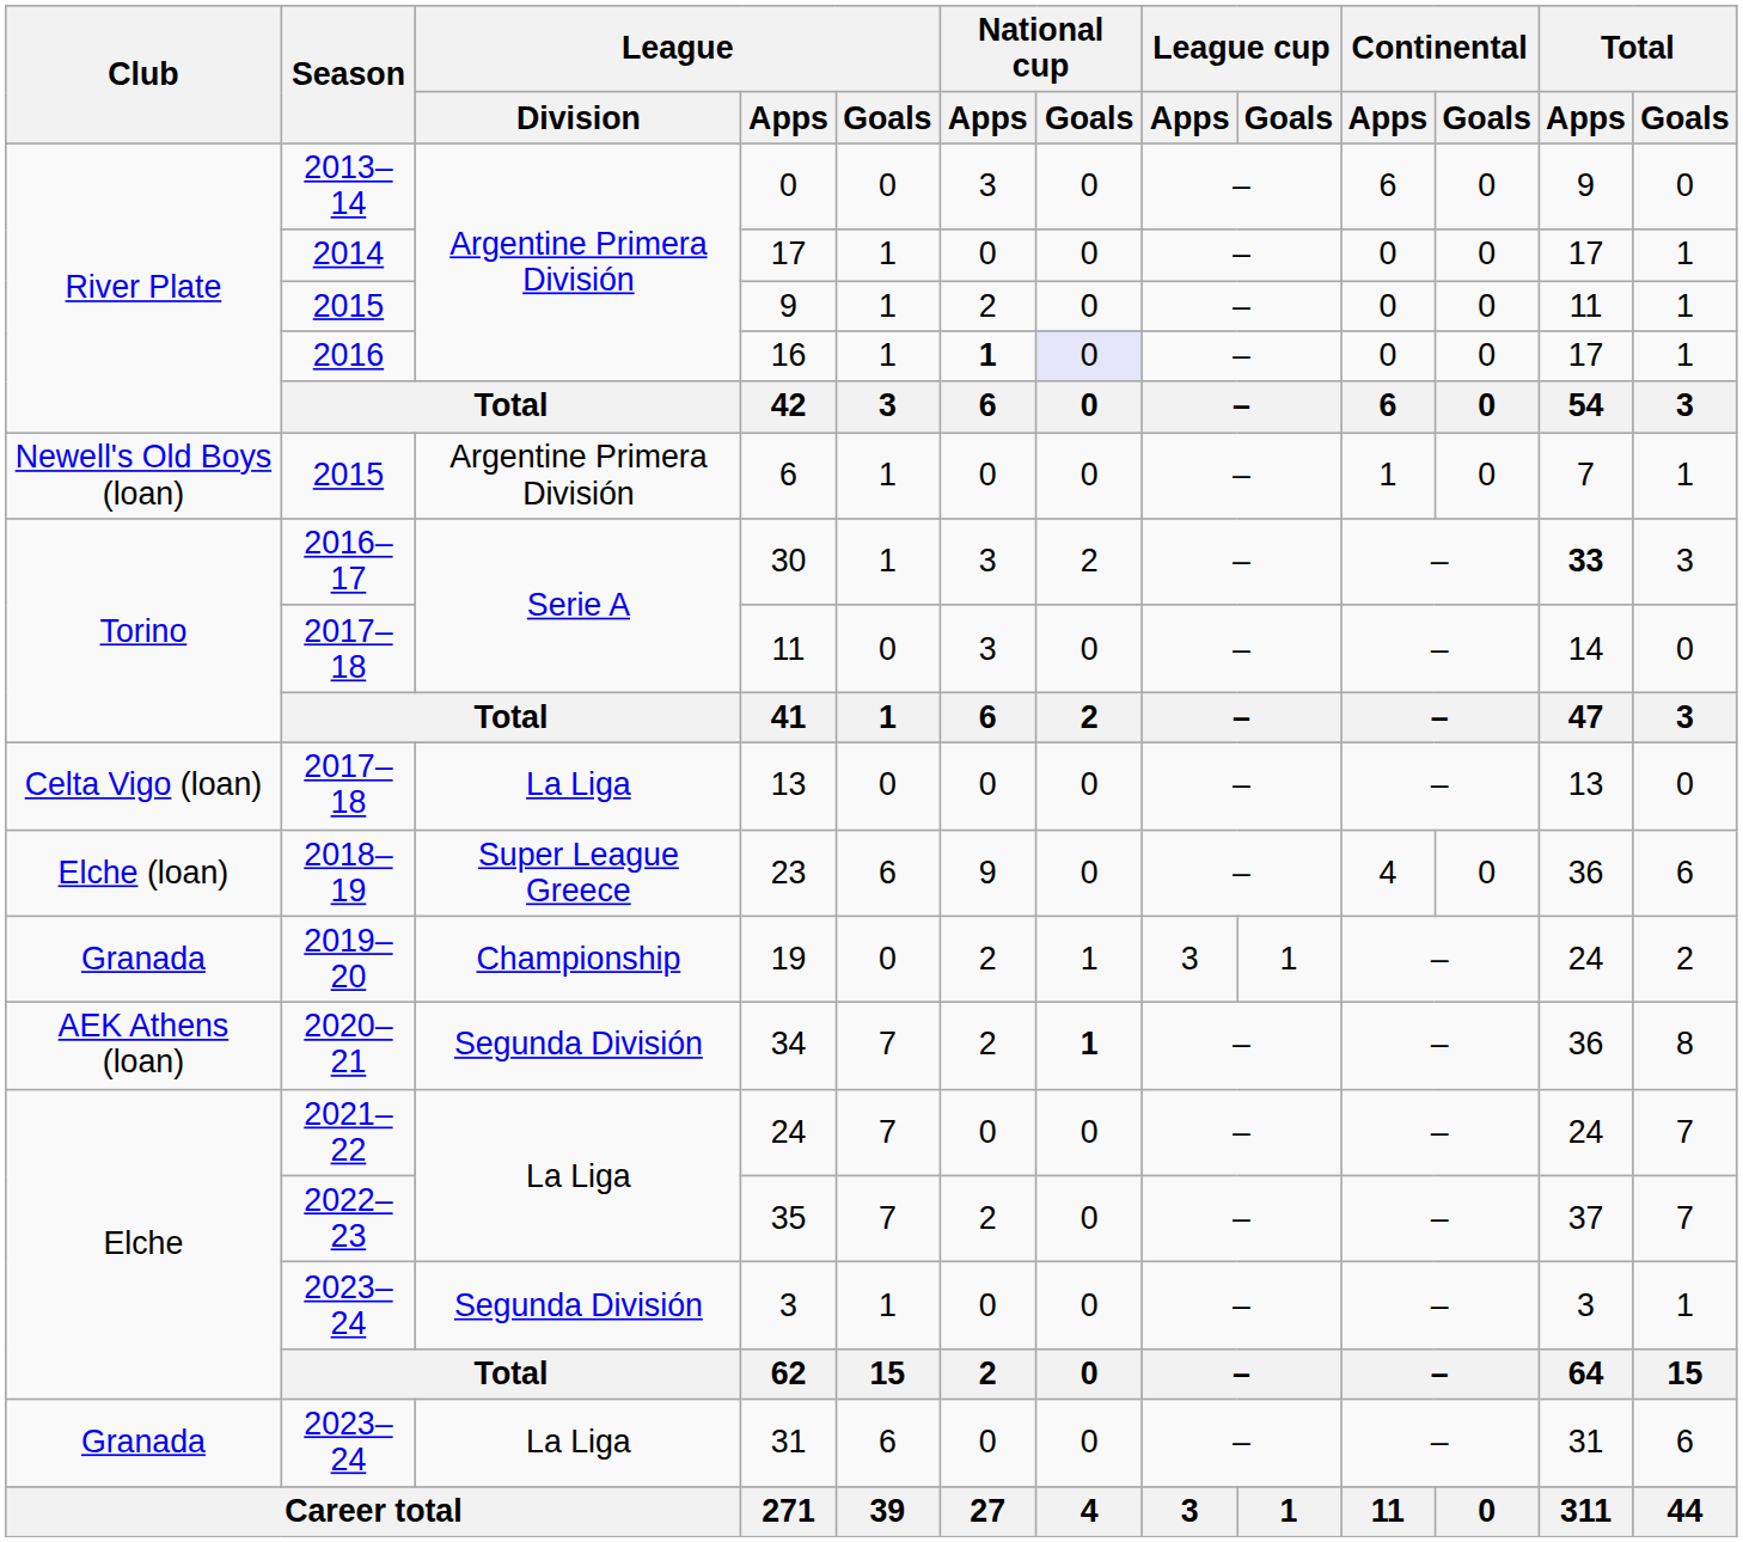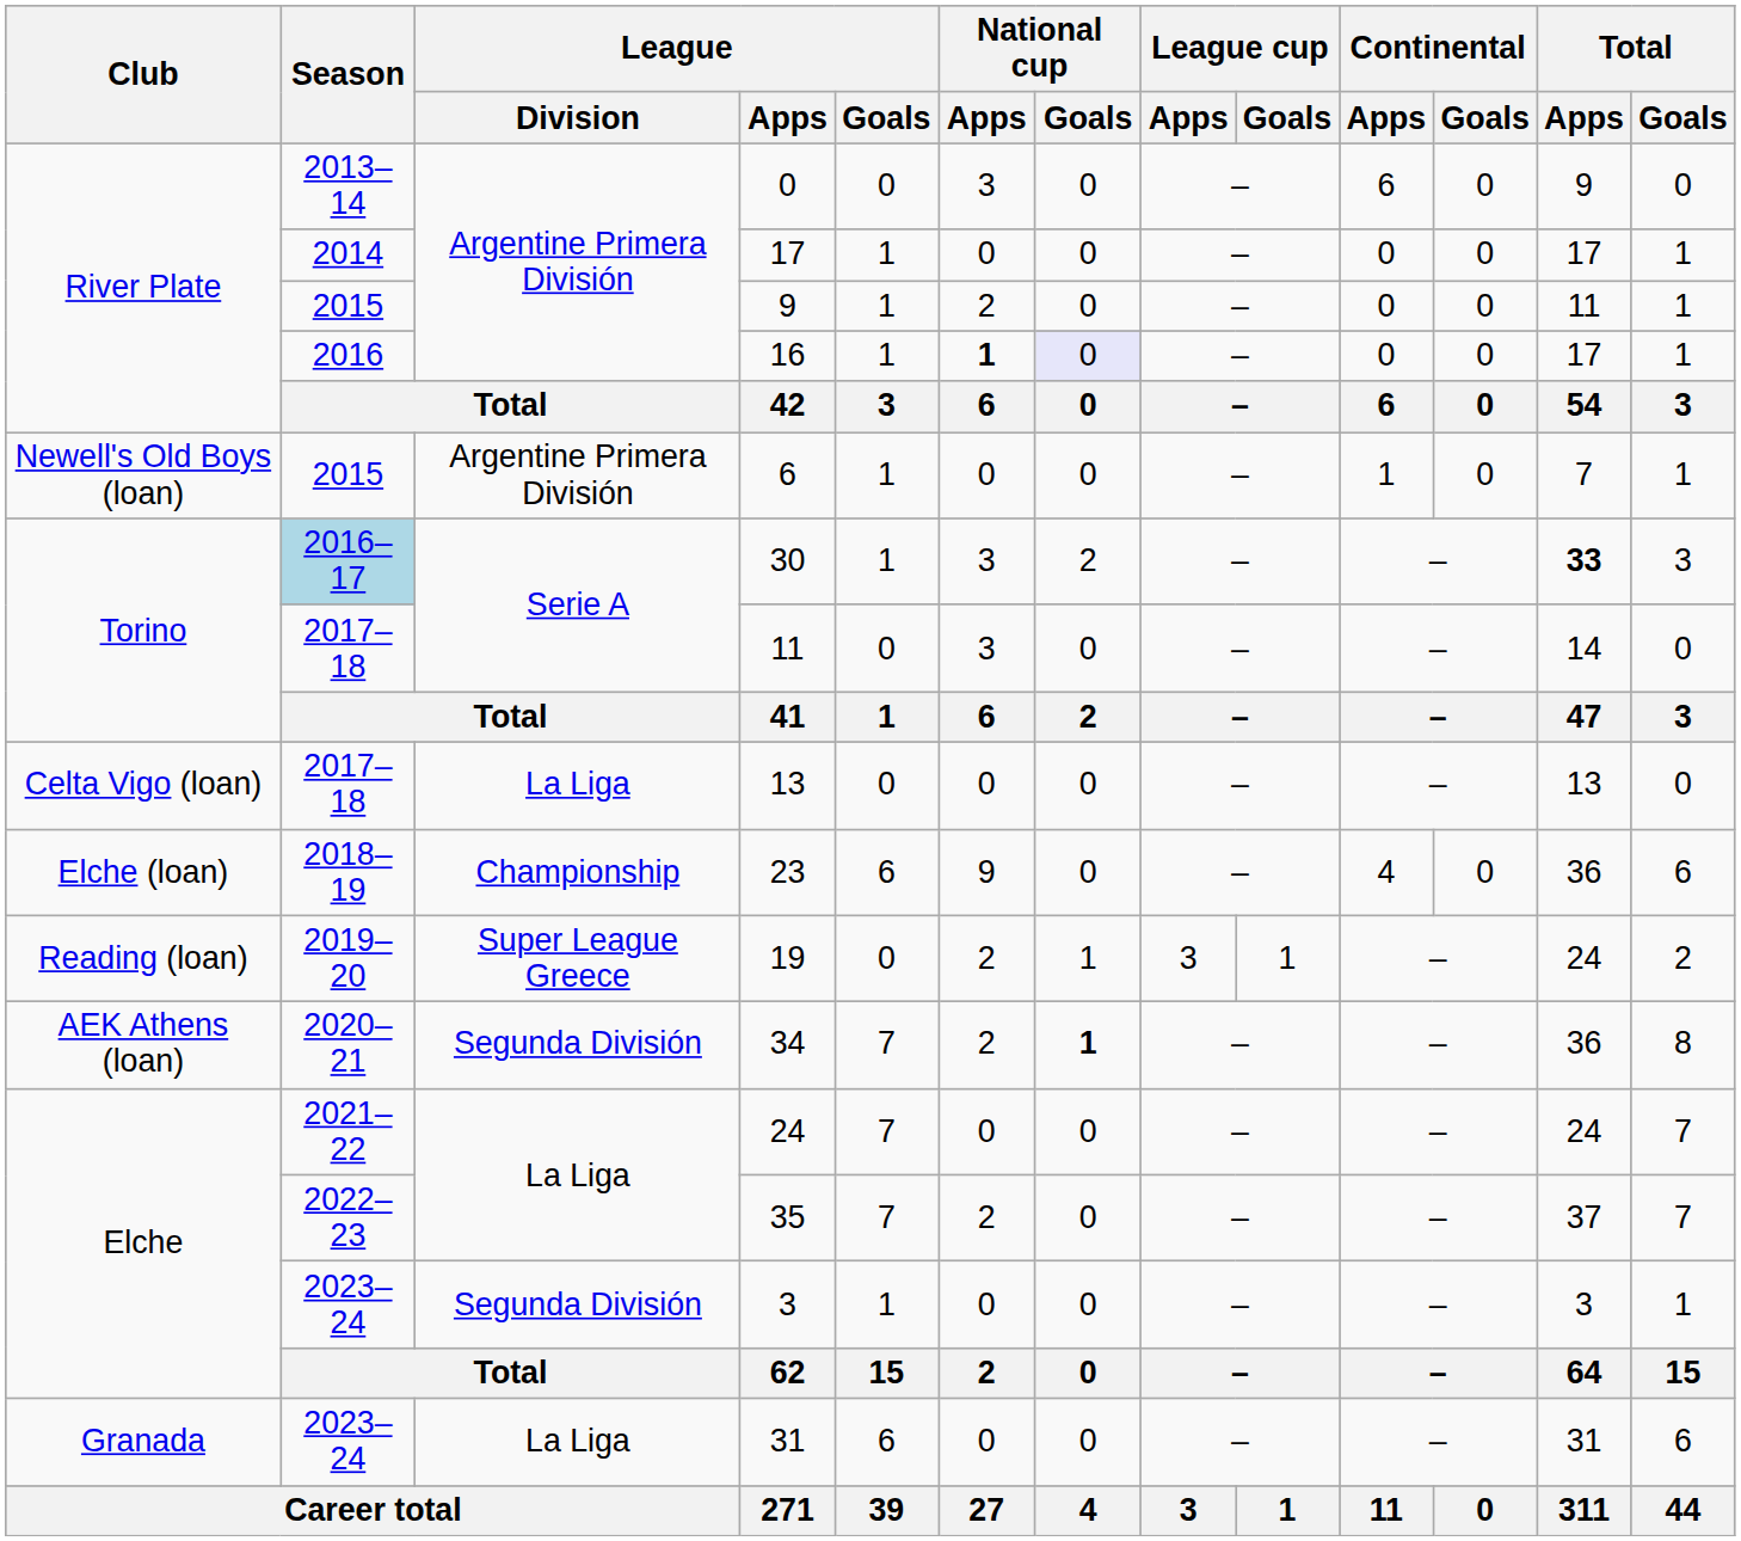 <table class="wikitable" style="text-align:center">
 <tr>
 <th rowspan="2">Club</th>
 <th rowspan="2">Season</th>
 <th colspan="3">League</th>
 <th colspan="2">National cup</th>
 <th colspan="2">League cup</th>
 <th colspan="2">Continental</th>
 <th colspan="2">Total</th>
 </tr>
 <tr>
 <th>Division</th>
 <th>Apps</th>
 <th>Goals</th>
 <th>Apps</th>
 <th>Goals</th>
 <th>Apps</th>
 <th>Goals</th>
 <th>Apps</th>
 <th>Goals</th>
 <th>Apps</th>
 <th>Goals</th>
 </tr>
 <tr>
 <td rowspan="5"><a href='#'>River Plate</a></td>
 <td><a href='#'>2013–14</a></td>
 <td rowspan="4"><a href='#'>Argentine Primera División</a></td>
 <td>0</td>
 <td>0</td>
 <td>3</td>
 <td>0</td>
 <td colspan="2">–</td>
 <td>6</td>
 <td>0</td>
 <td>9</td>
 <td>0</td>
 </tr>
 <tr>
 <td><a href='#'>2014</a></td>
 <td>17</td>
 <td>1</td>
 <td>0</td>
 <td>0</td>
 <td colspan="2">–</td>
 <td>0</td>
 <td>0</td>
 <td>17</td>
 <td>1</td>
 </tr>
 <tr>
 <td><a href='#'>2015</a></td>
 <td>9</td>
 <td>1</td>
 <td>2</td>
 <td>0</td>
 <td colspan="2">–</td>
 <td>0</td>
 <td>0</td>
 <td>11</td>
 <td>1</td>
 </tr>
 <tr>
 <td><a href='#'>2016</a></td>
 <td>16</td>
 <td>1</td>
 <td><strong>1</strong></td>
 <td style="background: lavender;">0</td>
 <td colspan="2">–</td>
 <td>0</td>
 <td>0</td>
 <td>17</td>
 <td>1</td>
 </tr>
 <tr>
 <th colspan="2">Total</th>
 <th>42</th>
 <th>3</th>
 <th>6</th>
 <th>0</th>
 <th colspan="2">–</th>
 <th>6</th>
 <th>0</th>
 <th>54</th>
 <th>3</th>
 </tr>
 <tr>
 <td><a href='#'>Newell's Old Boys</a> (loan)</td>
 <td><a href='#'>2015</a></td>
 <td>Argentine Primera División</td>
 <td>6</td>
 <td>1</td>
 <td>0</td>
 <td>0</td>
 <td colspan="2">–</td>
 <td>1</td>
 <td>0</td>
 <td>7</td>
 <td>1</td>
 </tr>
 <tr>
 <td rowspan="3"><a href='#'>Torino</a></td>
-<td><a href='#'>2016–17</a></td>
+<td style="background: lightblue;"><a href='#'>2016–17</a></td>
 <td rowspan="2"><a href='#'>Serie A</a></td>
 <td>30</td>
 <td>1</td>
 <td>3</td>
 <td>2</td>
 <td colspan="2">–</td>
 <td colspan="2">–</td>
 <td><strong>33</strong></td>
 <td>3</td>
 </tr>
 <tr>
 <td><a href='#'>2017–18</a></td>
 <td>11</td>
 <td>0</td>
 <td>3</td>
 <td>0</td>
 <td colspan="2">–</td>
 <td colspan="2">–</td>
 <td>14</td>
 <td>0</td>
 </tr>
 <tr>
 <th colspan="2">Total</th>
 <th>41</th>
 <th>1</th>
 <th>6</th>
 <th>2</th>
 <th colspan="2">–</th>
 <th colspan="2">–</th>
 <th>47</th>
 <th>3</th>
 </tr>
 <tr>
 <td><a href='#'>Celta Vigo</a> (loan)</td>
 <td><a href='#'>2017–18</a></td>
 <td><a href='#'>La Liga</a></td>
 <td>13</td>
 <td>0</td>
 <td>0</td>
 <td>0</td>
 <td colspan="2">–</td>
 <td colspan="2">–</td>
 <td>13</td>
 <td>0</td>
 </tr>
 <tr>
 <td><a href='#'>Elche</a> (loan)</td>
 <td><a href='#'>2018–19</a></td>
-<td><a href='#'>Super League Greece</a></td>
+<td><a href='#'>Championship</a></td>
 <td>23</td>
 <td>6</td>
 <td>9</td>
 <td>0</td>
 <td colspan="2">–</td>
 <td>4</td>
 <td>0</td>
 <td>36</td>
 <td>6</td>
 </tr>
 <tr>
-<td><a href='#'>Granada</a></td>
+<td><a href='#'>Reading</a> (loan)</td>
 <td><a href='#'>2019–20</a></td>
-<td><a href='#'>Championship</a></td>
+<td><a href='#'>Super League Greece</a></td>
 <td>19</td>
 <td>0</td>
 <td>2</td>
 <td>1</td>
 <td>3</td>
 <td>1</td>
 <td colspan="2">–</td>
 <td>24</td>
 <td>2</td>
 </tr>
 <tr>
 <td><a href='#'>AEK Athens</a> (loan)</td>
 <td><a href='#'>2020–21</a></td>
 <td><a href='#'>Segunda División</a></td>
 <td>34</td>
 <td>7</td>
 <td>2</td>
 <td><strong>1</strong></td>
 <td colspan="2">–</td>
 <td colspan="2">–</td>
 <td>36</td>
 <td>8</td>
 </tr>
 <tr>
 <td rowspan="4">Elche</td>
 <td><a href='#'>2021–22</a></td>
 <td rowspan="2">La Liga</td>
 <td>24</td>
 <td>7</td>
 <td>0</td>
 <td>0</td>
 <td colspan="2">–</td>
 <td colspan="2">–</td>
 <td>24</td>
 <td>7</td>
 </tr>
 <tr>
 <td><a href='#'>2022–23</a></td>
 <td>35</td>
 <td>7</td>
 <td>2</td>
 <td>0</td>
 <td colspan="2">–</td>
 <td colspan="2">–</td>
 <td>37</td>
 <td>7</td>
 </tr>
 <tr>
 <td><a href='#'>2023–24</a></td>
 <td><a href='#'>Segunda División</a></td>
 <td>3</td>
 <td>1</td>
 <td>0</td>
 <td>0</td>
 <td colspan="2">–</td>
 <td colspan="2">–</td>
 <td>3</td>
 <td>1</td>
 </tr>
 <tr>
 <th colspan="2">Total</th>
 <th>62</th>
 <th>15</th>
 <th>2</th>
 <th>0</th>
 <th colspan="2">–</th>
 <th colspan="2">–</th>
 <th>64</th>
 <th>15</th>
 </tr>
 <tr>
 <td><a href='#'>Granada</a></td>
 <td><a href='#'>2023–24</a></td>
 <td>La Liga</td>
 <td>31</td>
 <td>6</td>
 <td>0</td>
 <td>0</td>
 <td colspan="2">–</td>
 <td colspan="2">–</td>
 <td>31</td>
 <td>6</td>
 </tr>
 <tr>
 <th colspan="3">Career total</th>
 <th>271</th>
 <th>39</th>
 <th>27</th>
 <th>4</th>
 <th>3</th>
 <th>1</th>
 <th>11</th>
 <th>0</th>
 <th>311</th>
 <th>44</th>
 </tr>
 </table>
